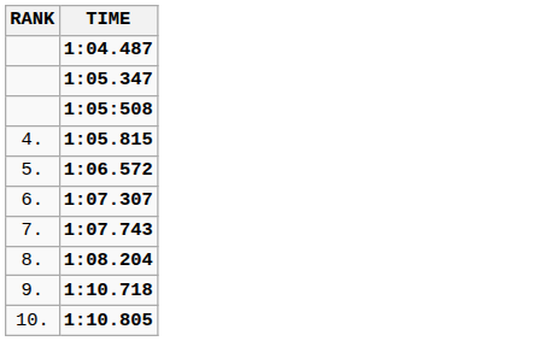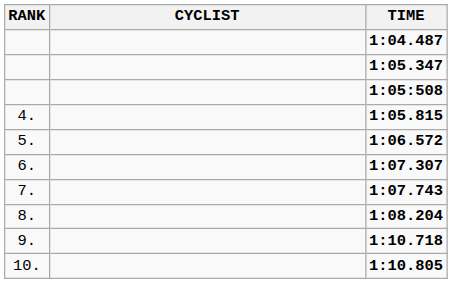 <table class="wikitable" style="font-size:95%;">
 <tr>
 <th>RANK</th>
+<th align="left" style="width: 20em">CYCLIST</th>
 <th>TIME</th>
 </tr>
 <tr>
 <td align="center"></td>
+<td></td>
 <td align="center"><strong>1:04.487</strong> </td>
 </tr>
 <tr>
 <td align="center"></td>
+<td></td>
 <td align="center"><strong>1:05.347</strong></td>
 </tr>
 <tr>
 <td align="center"></td>
+<td></td>
 <td align="center"><strong>1:05:508</strong></td>
 </tr>
 <tr>
 <td align="center">4.</td>
+<td></td>
 <td align="center"><strong>1:05.815</strong></td>
 </tr>
 <tr>
 <td align="center">5.</td>
+<td></td>
 <td align="center"><strong>1:06.572</strong></td>
 </tr>
 <tr>
 <td align="center">6.</td>
+<td></td>
 <td align="center"><strong>1:07.307</strong></td>
 </tr>
 <tr>
 <td align="center">7.</td>
+<td></td>
 <td align="center"><strong>1:07.743</strong></td>
 </tr>
 <tr>
 <td align="center">8.</td>
+<td></td>
 <td align="center"><strong>1:08.204</strong></td>
 </tr>
 <tr>
 <td align="center">9.</td>
+<td></td>
 <td align="center"><strong>1:10.718</strong></td>
 </tr>
 <tr>
 <td align="center">10.</td>
+<td></td>
 <td align="center"><strong>1:10.805</strong></td>
 </tr>
 </table>
